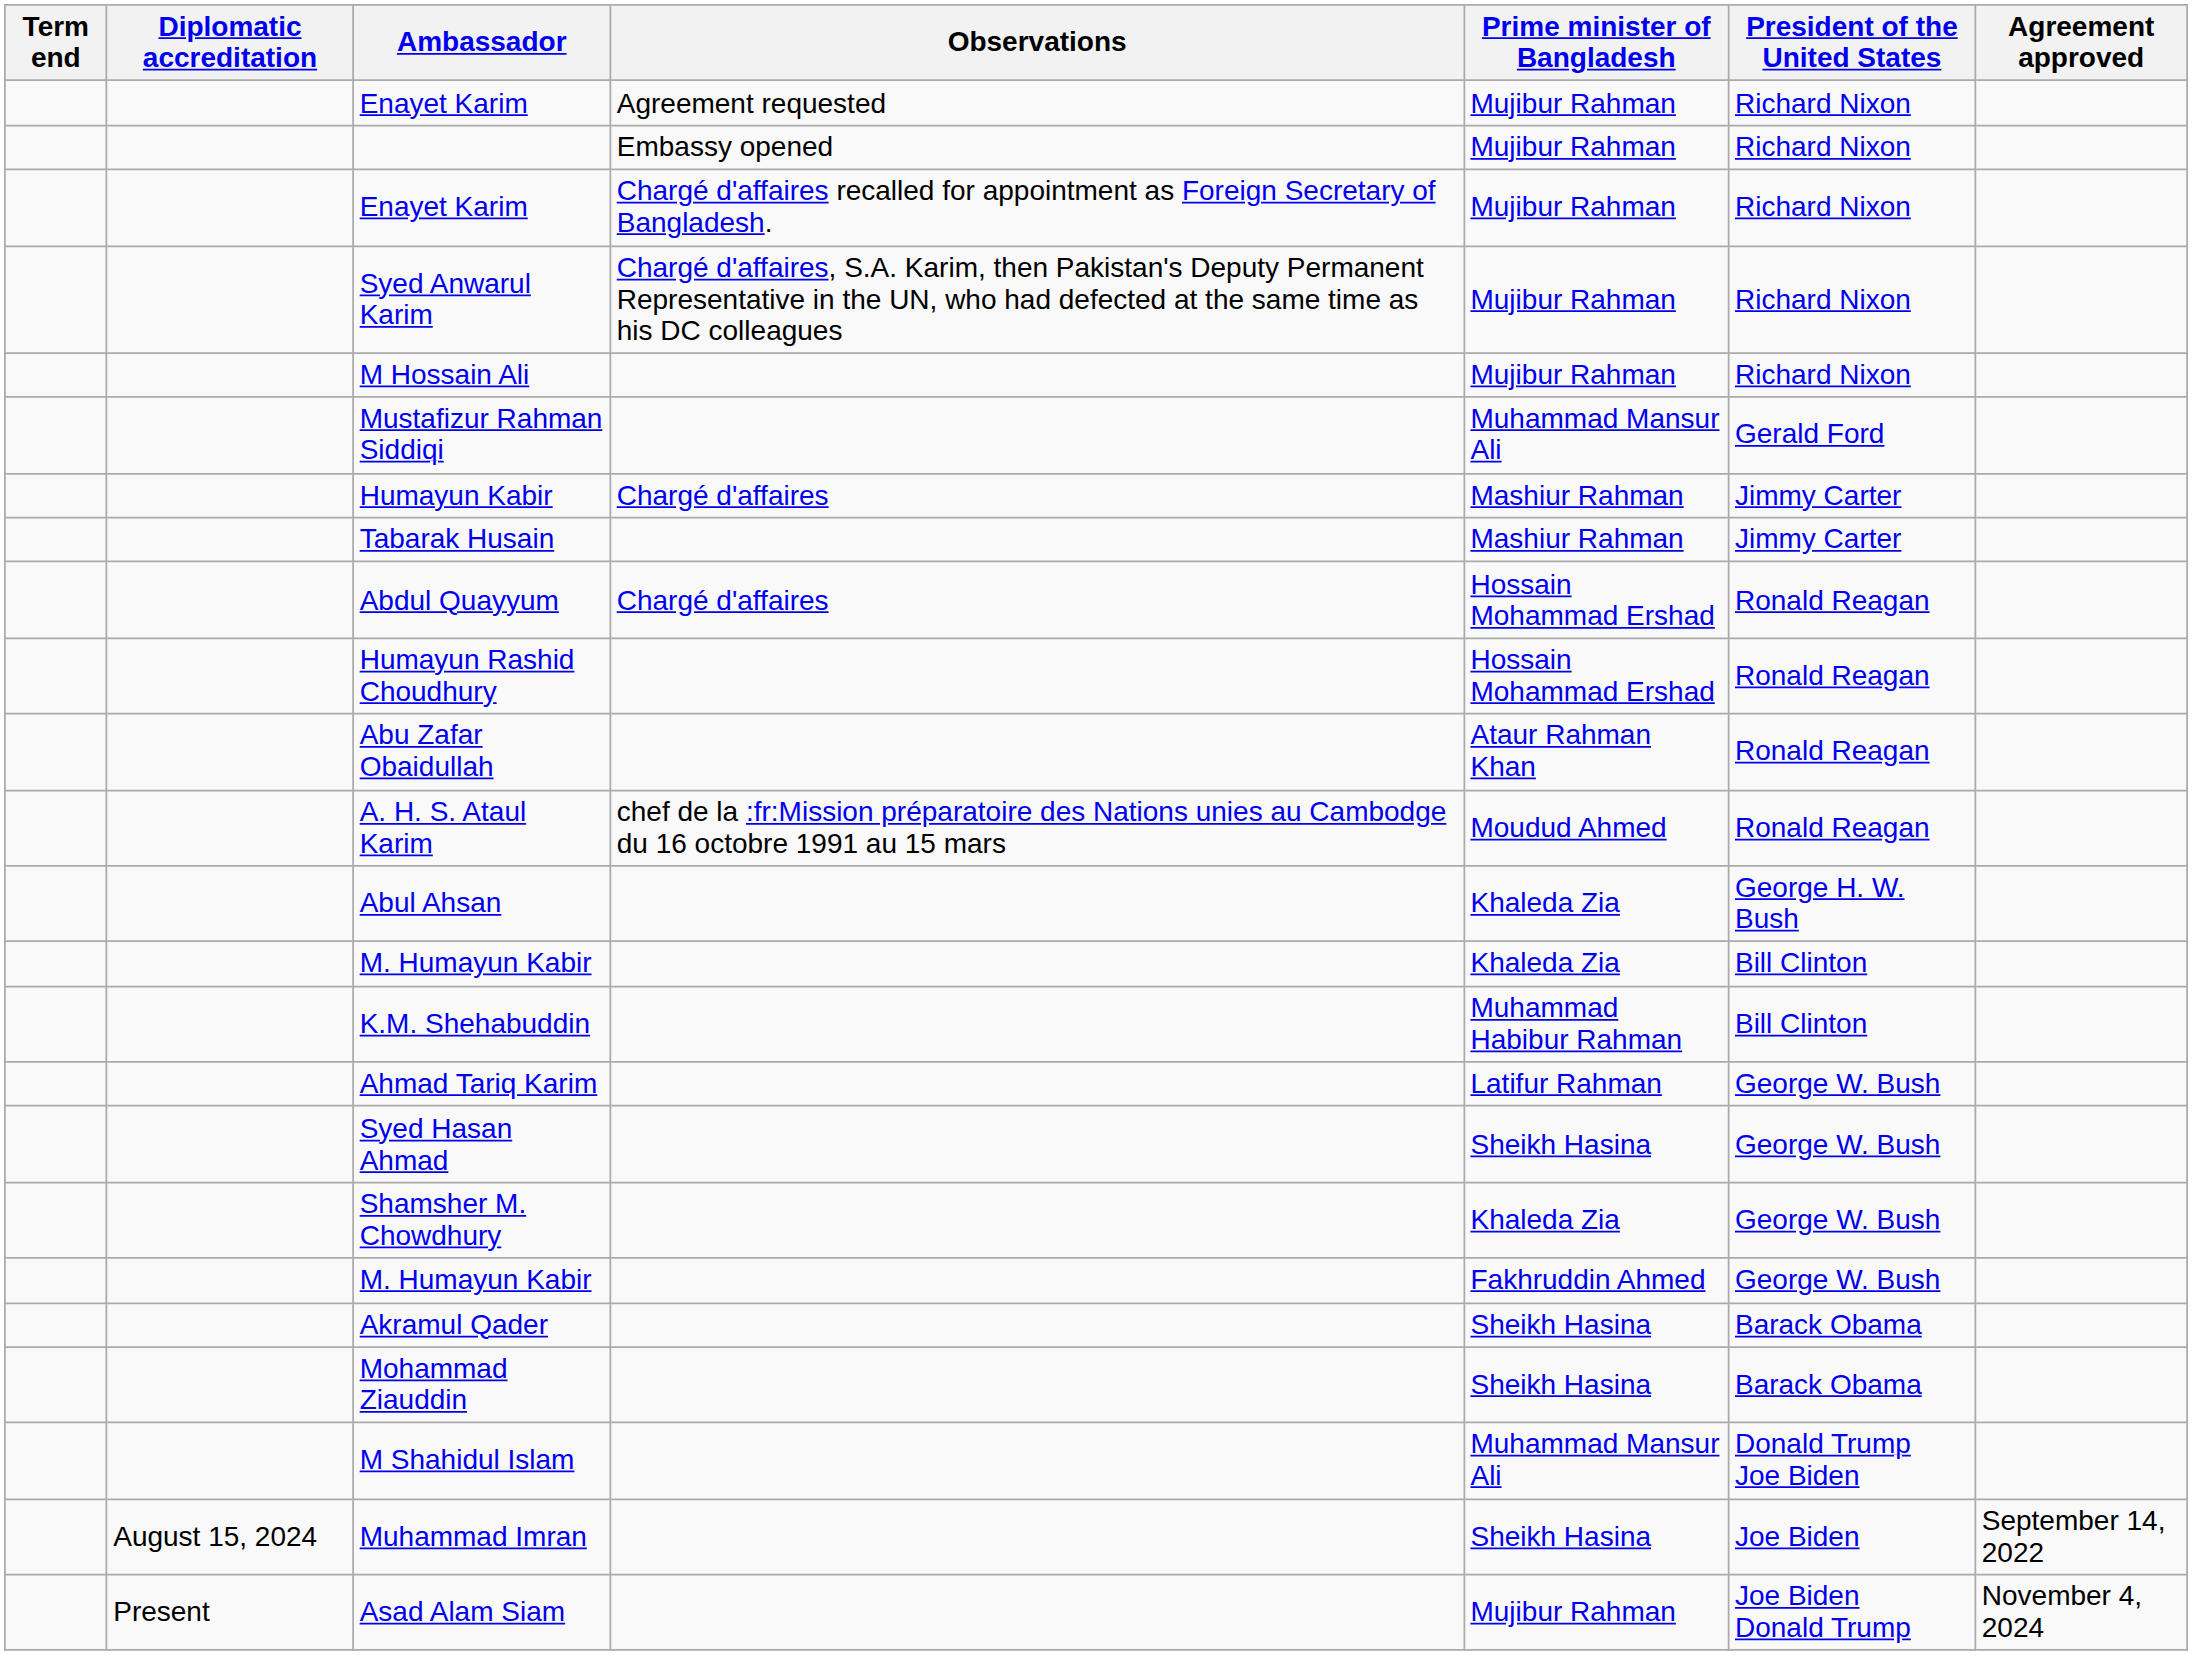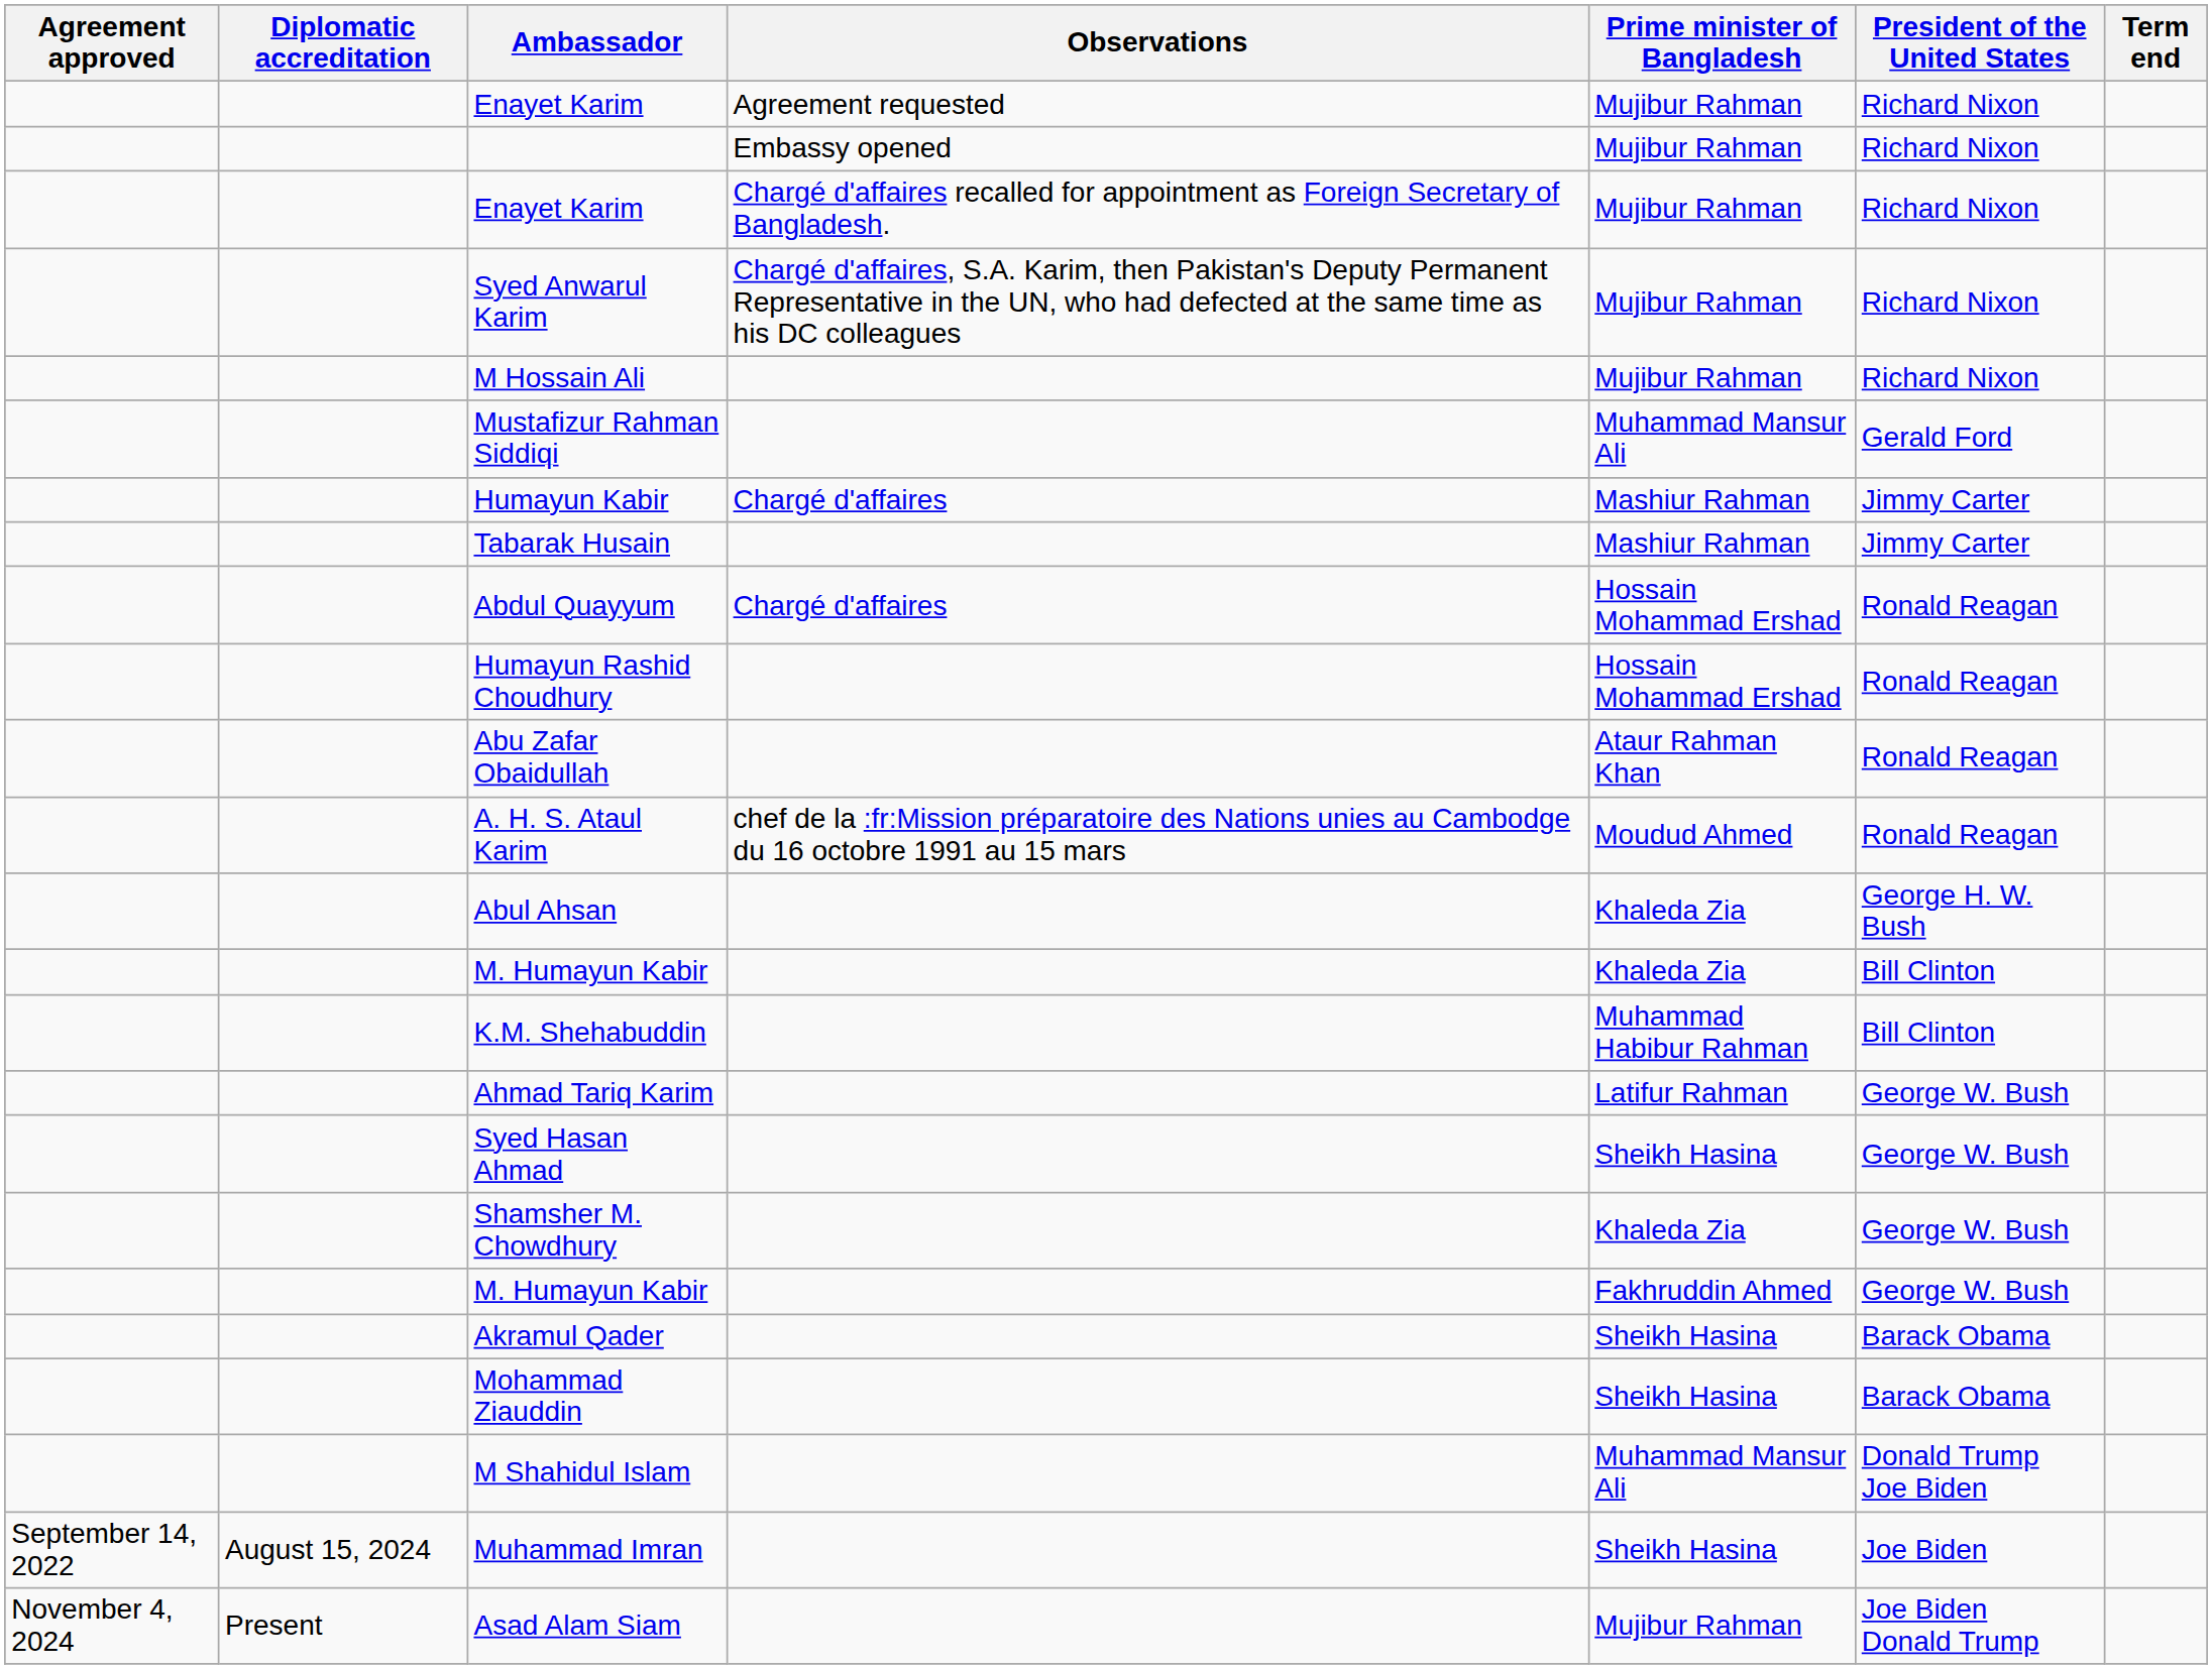 <table class="wikitable sortable">
 <tr>
-<th>Term end</th>
+<th>Agreement approved</th>
 <th><a href='#'>Diplomatic accreditation</a></th>
 <th><a href='#'>Ambassador</a></th>
 <th>Observations</th>
 <th><a href='#'>Prime minister of Bangladesh</a></th>
 <th><a href='#'>President of the United States</a></th>
-<th>Agreement approved</th>
+<th>Term end</th>
 </tr>
 <tr>
 <td></td>
 <td></td>
 <td><a href='#'>Enayet Karim</a></td>
 <td>Agreement requested</td>
 <td><a href='#'>Mujibur Rahman</a></td>
 <td><a href='#'>Richard Nixon</a></td>
 <td></td>
 </tr>
 <tr>
 <td></td>
 <td></td>
 <td></td>
 <td>Embassy opened</td>
 <td><a href='#'>Mujibur Rahman</a></td>
 <td><a href='#'>Richard Nixon</a></td>
 <td></td>
 </tr>
 <tr>
 <td></td>
 <td></td>
 <td><a href='#'>Enayet Karim</a></td>
 <td><a href='#'>Chargé d'affaires</a> recalled for appointment as <a href='#'>Foreign Secretary of Bangladesh</a>.</td>
 <td><a href='#'>Mujibur Rahman</a></td>
 <td><a href='#'>Richard Nixon</a></td>
 <td></td>
 </tr>
 <tr>
 <td></td>
 <td></td>
 <td><a href='#'>Syed Anwarul Karim</a></td>
 <td><a href='#'>Chargé d'affaires</a>, S.A. Karim, then Pakistan's Deputy Permanent Representative in the UN, who had defected at the same time as his DC colleagues</td>
 <td><a href='#'>Mujibur Rahman</a></td>
 <td><a href='#'>Richard Nixon</a></td>
 <td></td>
 </tr>
 <tr>
 <td></td>
 <td></td>
 <td><a href='#'>M Hossain Ali</a></td>
 <td></td>
 <td><a href='#'>Mujibur Rahman</a></td>
 <td><a href='#'>Richard Nixon</a></td>
 <td></td>
 </tr>
 <tr>
 <td></td>
 <td></td>
 <td><a href='#'>Mustafizur Rahman Siddiqi</a></td>
 <td></td>
 <td><a href='#'>Muhammad Mansur Ali</a></td>
 <td><a href='#'>Gerald Ford</a></td>
 <td></td>
 </tr>
 <tr>
 <td></td>
 <td></td>
 <td><a href='#'>Humayun Kabir</a></td>
 <td><a href='#'>Chargé d'affaires</a></td>
 <td><a href='#'>Mashiur Rahman</a></td>
 <td><a href='#'>Jimmy Carter</a></td>
 <td></td>
 </tr>
 <tr>
 <td></td>
 <td></td>
 <td><a href='#'>Tabarak Husain</a></td>
 <td></td>
 <td><a href='#'>Mashiur Rahman</a></td>
 <td><a href='#'>Jimmy Carter</a></td>
 <td></td>
 </tr>
 <tr>
 <td></td>
 <td></td>
 <td><a href='#'>Abdul Quayyum</a></td>
 <td><a href='#'>Chargé d'affaires</a></td>
 <td><a href='#'>Hossain Mohammad Ershad</a></td>
 <td><a href='#'>Ronald Reagan</a></td>
 <td></td>
 </tr>
 <tr>
 <td></td>
 <td></td>
 <td><a href='#'>Humayun Rashid Choudhury</a></td>
 <td></td>
 <td><a href='#'>Hossain Mohammad Ershad</a></td>
 <td><a href='#'>Ronald Reagan</a></td>
 <td></td>
 </tr>
 <tr>
 <td></td>
 <td></td>
 <td><a href='#'>Abu Zafar Obaidullah</a></td>
 <td></td>
 <td><a href='#'>Ataur Rahman Khan</a></td>
 <td><a href='#'>Ronald Reagan</a></td>
 <td></td>
 </tr>
 <tr>
 <td></td>
 <td></td>
 <td><a href='#'>A. H. S. Ataul Karim</a></td>
 <td>chef de la <a href='#'>:fr:Mission préparatoire des Nations unies au Cambodge</a> du 16 octobre 1991 au 15 mars</td>
 <td><a href='#'>Moudud Ahmed</a></td>
 <td><a href='#'>Ronald Reagan</a></td>
 <td></td>
 </tr>
 <tr>
 <td></td>
 <td></td>
 <td><a href='#'>Abul Ahsan</a></td>
 <td></td>
 <td><a href='#'>Khaleda Zia</a></td>
 <td><a href='#'>George H. W. Bush</a></td>
 <td></td>
 </tr>
 <tr>
 <td></td>
 <td></td>
 <td><a href='#'>M. Humayun Kabir</a></td>
 <td></td>
 <td><a href='#'>Khaleda Zia</a></td>
 <td><a href='#'>Bill Clinton</a></td>
 <td></td>
 </tr>
 <tr>
 <td></td>
 <td></td>
 <td><a href='#'>K.M. Shehabuddin</a></td>
 <td></td>
 <td><a href='#'>Muhammad Habibur Rahman</a></td>
 <td><a href='#'>Bill Clinton</a></td>
 <td></td>
 </tr>
 <tr>
 <td></td>
 <td></td>
 <td><a href='#'>Ahmad Tariq Karim</a></td>
 <td></td>
 <td><a href='#'>Latifur Rahman</a></td>
 <td><a href='#'>George W. Bush</a></td>
 <td></td>
 </tr>
 <tr>
 <td></td>
 <td></td>
 <td><a href='#'>Syed Hasan Ahmad</a></td>
 <td></td>
 <td><a href='#'>Sheikh Hasina</a></td>
 <td><a href='#'>George W. Bush</a></td>
 <td></td>
 </tr>
 <tr>
 <td></td>
 <td></td>
 <td><a href='#'>Shamsher M. Chowdhury</a></td>
 <td></td>
 <td><a href='#'>Khaleda Zia</a></td>
 <td><a href='#'>George W. Bush</a></td>
 <td></td>
 </tr>
 <tr>
 <td></td>
 <td></td>
 <td><a href='#'>M. Humayun Kabir</a></td>
 <td></td>
 <td><a href='#'>Fakhruddin Ahmed</a></td>
 <td><a href='#'>George W. Bush</a></td>
 <td></td>
 </tr>
 <tr>
 <td></td>
 <td></td>
 <td><a href='#'>Akramul Qader</a></td>
 <td></td>
 <td><a href='#'>Sheikh Hasina</a></td>
 <td><a href='#'>Barack Obama</a></td>
 <td></td>
 </tr>
 <tr>
 <td></td>
 <td></td>
 <td><a href='#'>Mohammad Ziauddin</a></td>
 <td></td>
 <td><a href='#'>Sheikh Hasina</a></td>
 <td><a href='#'>Barack Obama</a></td>
 <td></td>
 </tr>
 <tr>
 <td></td>
 <td></td>
 <td><a href='#'>M Shahidul Islam</a></td>
 <td></td>
 <td><a href='#'>Muhammad Mansur Ali</a></td>
 <td><a href='#'>Donald Trump</a><br><a href='#'>Joe Biden</a></td>
 <td></td>
 </tr>
 <tr>
-<td></td>
+<td>September 14, 2022</td>
 <td>August 15, 2024</td>
 <td><a href='#'>Muhammad Imran</a></td>
 <td></td>
 <td><a href='#'>Sheikh Hasina</a></td>
 <td><a href='#'>Joe Biden</a></td>
-<td>September 14, 2022</td>
+<td></td>
 </tr>
 <tr>
-<td></td>
+<td>November 4, 2024</td>
 <td>Present</td>
 <td><a href='#'>Asad Alam Siam</a></td>
 <td></td>
 <td><a href='#'>Mujibur Rahman</a></td>
 <td><a href='#'>Joe Biden</a><br><a href='#'>Donald Trump</a></td>
-<td>November 4, 2024</td>
+<td></td>
 </tr>
 </table>
